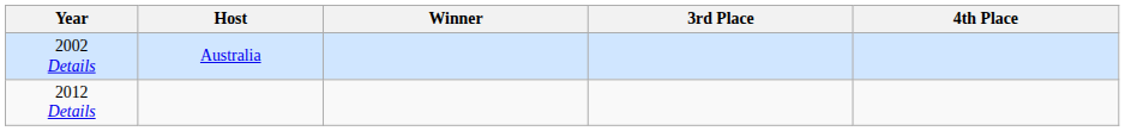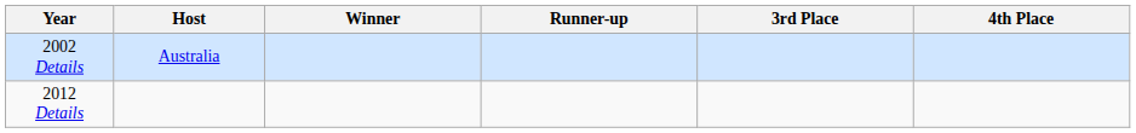 <table class="wikitable" style="font-size: 90%; text-align: center;">
 <tr>
 <th rowspan="1" width="5%">Year</th>
 <th rowspan="1" width="7%">Host</th>
 <th rowspan="1" width="10%">Winner</th>
+<th rowspan="1" width="10%">Runner-up</th>
 <th rowspan="1" width="10%">3rd Place</th>
 <th rowspan="1" width="10%">4th Place</th>
 </tr>
 <tr style="background: #D0E6FF;">
 <td>2002<br><em><a href='#'>Details</a></em></td>
 <td><a href='#'>Australia</a></td>
 <td><strong></strong></td>
 <td></td>
 <td></td>
+<td></td>
 </tr>
 <tr>
 <td>2012<br><em><a href='#'>Details</a></em></td>
 <td></td>
 <td></td>
 <td></td>
 <td></td>
+<td></td>
 </tr>
 </table>
